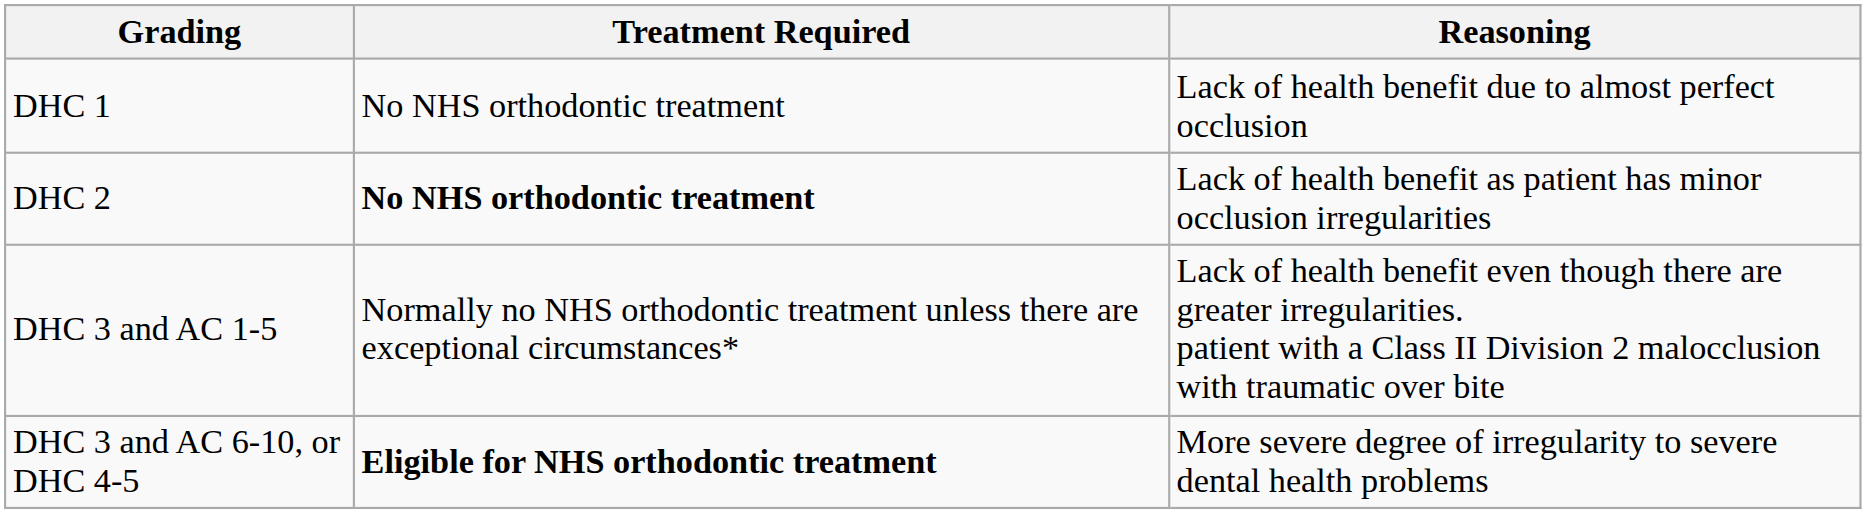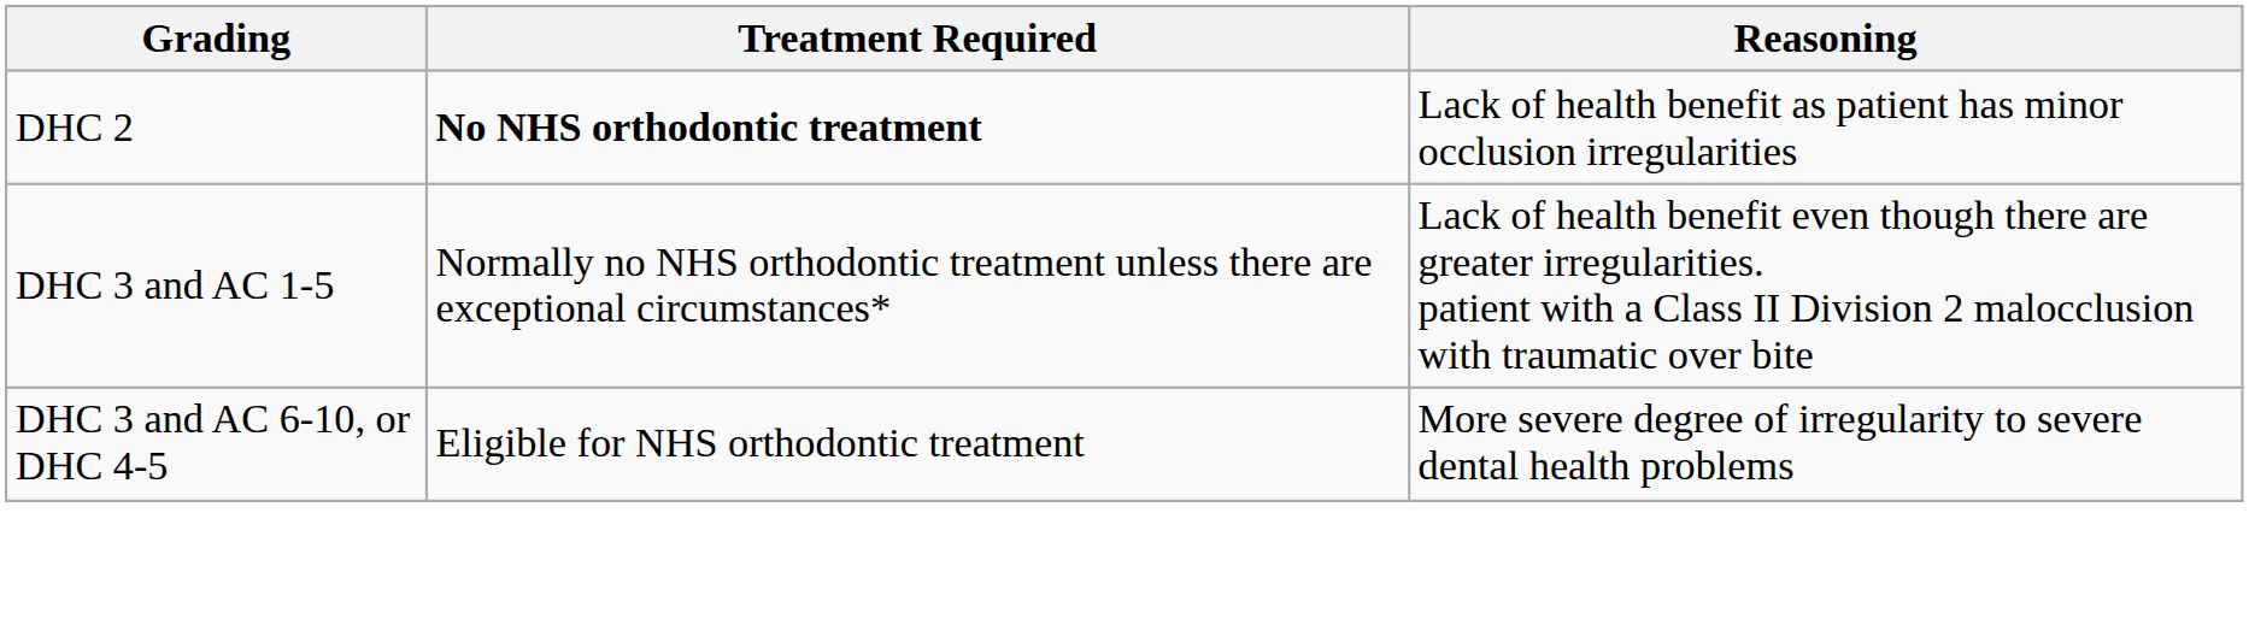 <table class="wikitable">
 <tr>
 <th>Grading</th>
 <th>Treatment  Required</th>
 <th>Reasoning</th>
-</tr>
-<tr>
-<td>DHC 1</td>
-<td>No NHS orthodontic  treatment</td>
-<td>Lack of health  benefit due to almost perfect occlusion</td>
 </tr>
 <tr>
 <td>DHC 2</td>
 <td><strong>No NHS  orthodontic treatment</strong></td>
 <td>Lack of health  benefit as patient has minor occlusion irregularities</td>
 </tr>
 <tr>
 <td>DHC 3 and AC 1-5</td>
 <td>Normally no NHS  orthodontic treatment unless there are exceptional circumstances*</td>
 <td>Lack of health benefit even though there are greater irregularities.<br>patient with a  Class II Division 2 malocclusion with traumatic over bite</td>
 </tr>
 <tr>
 <td>DHC 3 and AC  6-10, or DHC 4-5</td>
-<td><strong>Eligible for NHS  orthodontic treatment</strong></td>
+<td>Eligible for NHS  orthodontic treatment</td>
 <td>More severe  degree of irregularity to severe dental health problems</td>
 </tr>
 </table>
